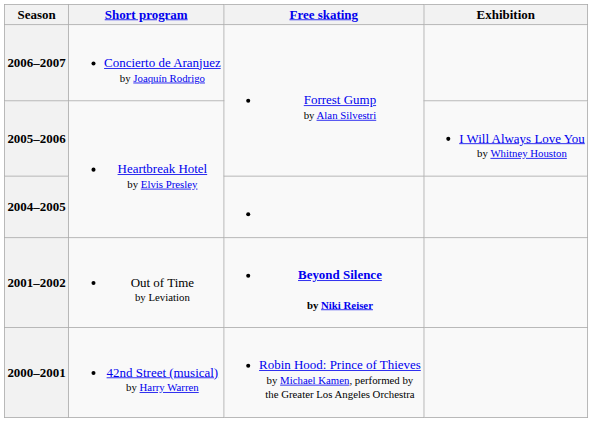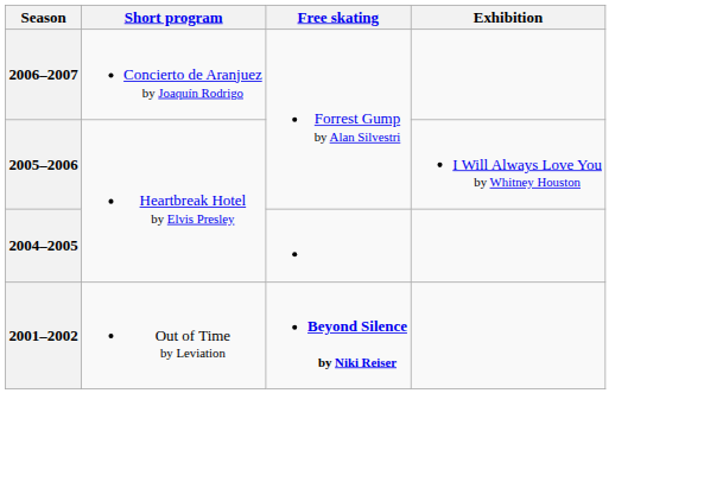 <table class=wikitable style=text-align:center>
 <tr>
 <th>Season</th>
 <th><a href='#'>Short program</a></th>
 <th><a href='#'>Free skating</a></th>
 <th>Exhibition</th>
 </tr>
 <tr>
 <th>2006–2007 <br> </th>
 <td><br><ul><li><a href='#'>Concierto de Aranjuez</a> <br><small> by <a href='#'>Joaquín Rodrigo</a> </small></li></ul></td>
 <td rowspan=2><br><ul><li><a href='#'>Forrest Gump</a> <br><small> by <a href='#'>Alan Silvestri</a> </small></li></ul></td>
 <td></td>
 </tr>
 <tr>
 <th>2005–2006 <br> </th>
 <td rowspan=2><br><ul><li><a href='#'>Heartbreak Hotel</a> <br><small> by <a href='#'>Elvis Presley</a> </small></li></ul></td>
 <td><br><ul><li><a href='#'>I Will Always Love You</a> <br><small> by <a href='#'>Whitney Houston</a> </small></li></ul></td>
 </tr>
 <tr>
 <th>2004–2005 <br> </th>
 <td><br><ul><li></li></ul></td>
 <td></td>
 </tr>
 <tr>
 <th>2001–2002 <br> </th>
 <td><br><ul><li>Out of Time <br><small> by Leviation </small></li></ul></td>
 <td><strong><br><ul><li><a href='#'>Beyond Silence</a> <br><small>  <br> by <a href='#'>Niki Reiser</a> </small></li></ul></strong></td>
 <td></td>
 </tr>
-<tr>
-<th>2000–2001 <br> </th>
-<td><br><ul><li><a href='#'>42nd Street (musical)</a> <br><small> by <a href='#'>Harry Warren</a> </small></li></ul></td>
-<td><br><ul><li><a href='#'>Robin Hood: Prince of Thieves</a> <br><small> by <a href='#'>Michael Kamen</a>, performed by <br>the Greater Los Angeles Orchestra </small></li></ul></td>
-<td></td>
-</tr>
 </table>
